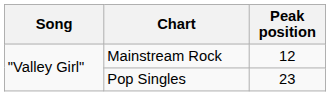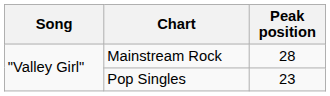 <table class="wikitable" style= "width:350px">
 <tr>
 <th align="left">Song</th>
 <th align="left">Chart</th>
 <th align="center">Peak<br>position</th>
 </tr>
 <tr>
 <td align="left" rowspan=2>"Valley Girl"</td>
 <td align="left">Mainstream Rock</td>
-<td align="center">12</td>
+<td align="center">28</td>
 </tr>
 <tr>
 <td align="left">Pop Singles</td>
 <td align="center">23</td>
 </tr>
 </table>
